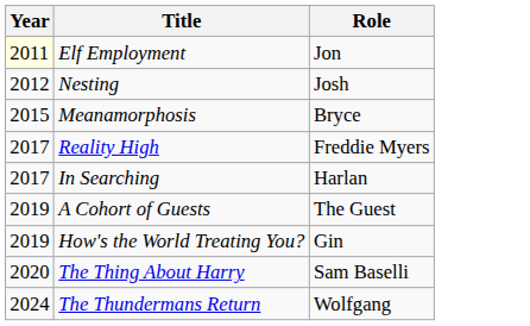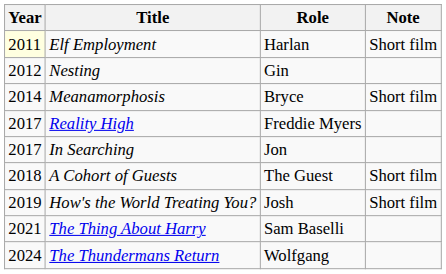 <table class="wikitable">
 <tr>
 <th>Year</th>
 <th>Title</th>
 <th>Role</th>
+<th>Note</th>
 </tr>
 <tr>
 <td style="background: lightyellow;">2011</td>
 <td><em>Elf Employment</em></td>
-<td>Jon</td>
+<td>Harlan</td>
+<td>Short film</td>
 </tr>
 <tr>
 <td>2012</td>
 <td><em>Nesting</em></td>
-<td>Josh</td>
+<td>Gin</td>
+<td></td>
 </tr>
 <tr>
-<td>2015</td>
+<td>2014</td>
 <td><em>Meanamorphosis</em></td>
 <td>Bryce</td>
+<td>Short film</td>
 </tr>
 <tr>
 <td>2017</td>
 <td><em><a href='#'>Reality High</a></em></td>
 <td>Freddie Myers</td>
+<td></td>
 </tr>
 <tr>
 <td>2017</td>
 <td><em>In Searching</em></td>
-<td>Harlan</td>
+<td>Jon</td>
+<td></td>
 </tr>
 <tr>
-<td>2019</td>
+<td>2018</td>
 <td><em>A Cohort of Guests</em></td>
 <td>The Guest</td>
+<td>Short film</td>
 </tr>
 <tr>
 <td>2019</td>
 <td><em>How's the World Treating You?</em></td>
-<td>Gin</td>
+<td>Josh</td>
+<td>Short film</td>
 </tr>
 <tr>
-<td>2020</td>
+<td>2021</td>
 <td><em><a href='#'>The Thing About Harry</a></em></td>
 <td>Sam Baselli</td>
+<td></td>
 </tr>
 <tr>
 <td>2024</td>
 <td><em><a href='#'>The Thundermans Return</a></em></td>
 <td>Wolfgang</td>
+<td></td>
 </tr>
 </table>
